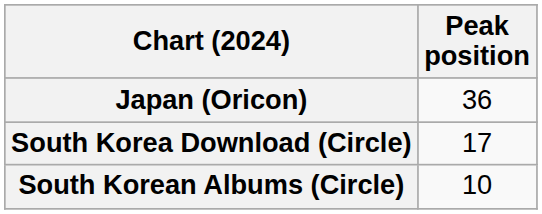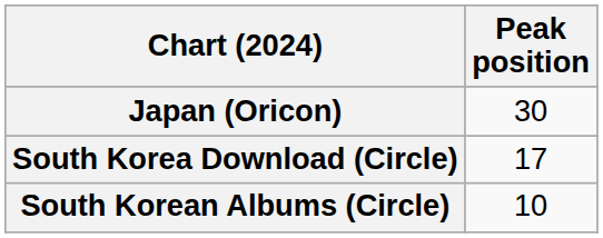 <table class="wikitable sortable plainrowheaders" style="text-align:center">
 <tr>
 <th scope="col">Chart (2024)</th>
 <th scope="col">Peak<br>position</th>
 </tr>
 <tr>
 <th scope="row">Japan (Oricon)</th>
-<td>36</td>
+<td>30</td>
 </tr>
 <tr>
 <th scope="row">South Korea Download (Circle)</th>
 <td>17</td>
 </tr>
 <tr>
 <th scope="row">South Korean Albums (Circle)</th>
 <td>10</td>
 </tr>
 </table>
